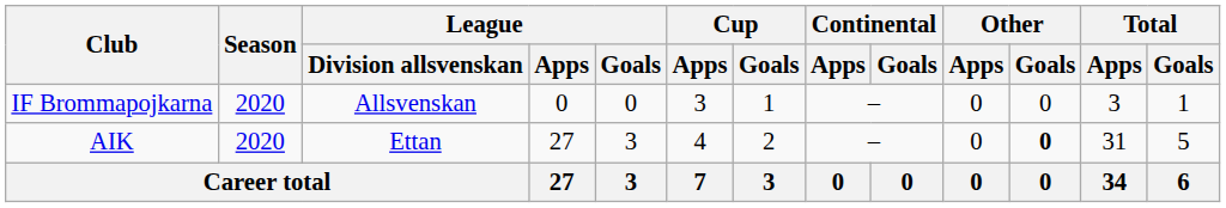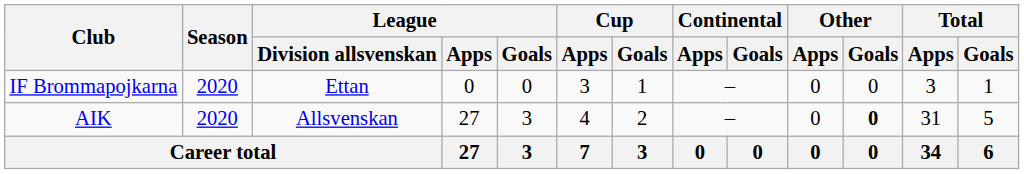 <table class="wikitable" style="text-align:center">
 <tr>
 <th rowspan="2">Club</th>
 <th rowspan="2">Season</th>
 <th colspan="3">League</th>
 <th colspan="2">Cup</th>
 <th colspan="2">Continental</th>
 <th colspan="2">Other</th>
 <th colspan="2">Total</th>
 </tr>
 <tr>
 <th>Division allsvenskan</th>
 <th>Apps</th>
 <th>Goals</th>
 <th>Apps</th>
 <th>Goals</th>
 <th>Apps</th>
 <th>Goals</th>
 <th>Apps</th>
 <th>Goals</th>
 <th>Apps</th>
 <th>Goals</th>
 </tr>
 <tr>
 <td><a href='#'>IF Brommapojkarna</a></td>
 <td><a href='#'>2020</a></td>
-<td><a href='#'>Allsvenskan</a></td>
+<td><a href='#'>Ettan</a></td>
 <td>0</td>
 <td>0</td>
 <td>3</td>
 <td>1</td>
 <td colspan="2">–</td>
 <td>0</td>
 <td>0</td>
 <td>3</td>
 <td>1</td>
 </tr>
 <tr>
 <td><a href='#'>AIK</a></td>
 <td><a href='#'>2020</a></td>
-<td><a href='#'>Ettan</a></td>
+<td><a href='#'>Allsvenskan</a></td>
 <td>27</td>
 <td>3</td>
 <td>4</td>
 <td>2</td>
 <td colspan="2">–</td>
 <td>0</td>
 <td><strong>0</strong></td>
 <td>31</td>
 <td>5</td>
 </tr>
 <tr>
 <th colspan="3">Career total</th>
 <th>27</th>
 <th>3</th>
 <th>7</th>
 <th>3</th>
 <th>0</th>
 <th>0</th>
 <th>0</th>
 <th>0</th>
 <th>34</th>
 <th>6</th>
 </tr>
 </table>
